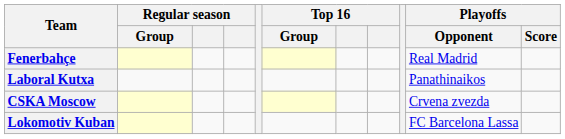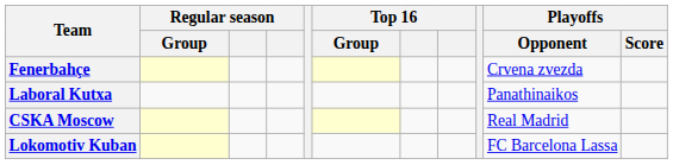 <table class="wikitable">
 <tr>
 <th rowspan=2>Team</th>
 <th style="width:130px;" colspan="3">Regular season</th>
 <th rowspan=6></th>
 <th style="width:130px;" colspan="3">Top 16</th>
 <th rowspan=6></th>
 <th colspan=2>Playoffs</th>
 </tr>
 <tr>
 <th width=80px>Group</th>
 <th width=30px></th>
 <th width=30px></th>
 <th width=80px>Group</th>
 <th width=30px></th>
 <th width=30px></th>
 <th>Opponent</th>
 <th>Score</th>
 </tr>
 <tr>
 <th style="text-align:left;"><a href='#'>Fenerbahçe</a></th>
 <td style="background:#ffffd0;"></td>
 <td></td>
 <td></td>
 <td style="background:#ffffd0;"></td>
 <td></td>
 <td></td>
-<td> <a href='#'>Real Madrid</a></td>
+<td> <a href='#'>Crvena zvezda</a></td>
 <td></td>
 </tr>
 <tr>
 <th style="text-align:left;"><a href='#'>Laboral Kutxa</a></th>
 <td></td>
 <td></td>
 <td></td>
 <td></td>
 <td></td>
 <td></td>
 <td> <a href='#'>Panathinaikos</a></td>
 <td></td>
 </tr>
 <tr>
 <th style="text-align:left;"><a href='#'>CSKA Moscow</a></th>
 <td style="background:#ffffd0;"></td>
 <td></td>
 <td></td>
 <td style="background:#ffffd0;"></td>
 <td></td>
 <td></td>
-<td> <a href='#'>Crvena zvezda</a></td>
+<td> <a href='#'>Real Madrid</a></td>
 <td></td>
 </tr>
 <tr>
 <th style="text-align:left;"><a href='#'>Lokomotiv Kuban</a></th>
 <td style="background:#ffffd0;"></td>
 <td></td>
 <td></td>
 <td></td>
 <td></td>
 <td></td>
 <td> <a href='#'>FC Barcelona Lassa</a></td>
 <td></td>
 </tr>
 </table>
